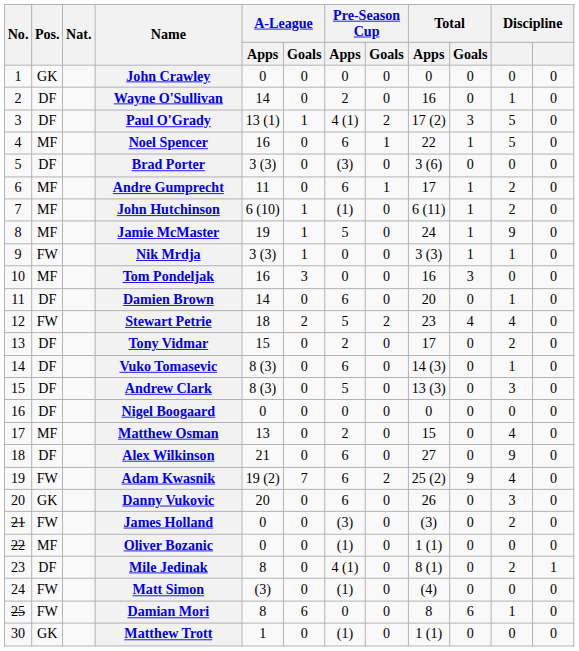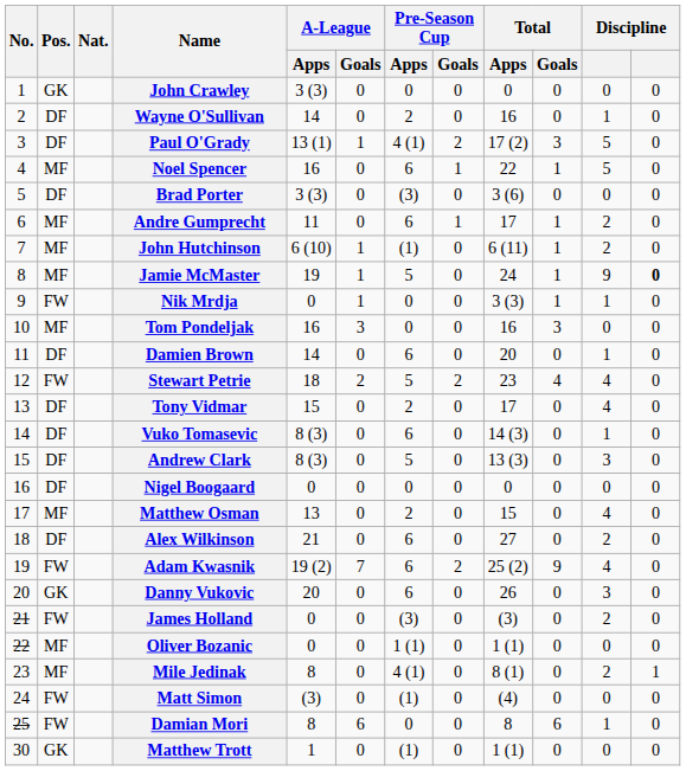 <table class="wikitable plainrowheaders" style="text-align:center">
 <tr>
 <th rowspan="2">No.</th>
 <th rowspan="2">Pos.</th>
 <th rowspan="2">Nat.</th>
 <th rowspan="2" width="160">Name</th>
 <th colspan="2" width="87"><a href='#'>A-League</a></th>
 <th colspan="2" width="87"><a href='#'>Pre-Season Cup</a></th>
 <th colspan="2" width="87">Total</th>
 <th colspan="2" width="87">Discipline</th>
 </tr>
 <tr>
 <th>Apps</th>
 <th>Goals</th>
 <th>Apps</th>
 <th>Goals</th>
 <th>Apps</th>
 <th>Goals</th>
 <th></th>
 <th></th>
 </tr>
 <tr>
 <td>1</td>
 <td>GK</td>
 <td></td>
 <th scope=row><a href='#'>John Crawley</a></th>
-<td>0</td>
+<td>3 (3)</td>
 <td>0</td>
 <td>0</td>
 <td>0</td>
 <td>0</td>
 <td>0</td>
 <td>0</td>
 <td>0</td>
 </tr>
 <tr>
 <td>2</td>
 <td>DF</td>
 <td></td>
 <th scope=row><a href='#'>Wayne O'Sullivan</a></th>
 <td>14</td>
 <td>0</td>
 <td>2</td>
 <td>0</td>
 <td>16</td>
 <td>0</td>
 <td>1</td>
 <td>0</td>
 </tr>
 <tr>
 <td>3</td>
 <td>DF</td>
 <td></td>
 <th scope=row><a href='#'>Paul O'Grady</a></th>
 <td>13 (1)</td>
 <td>1</td>
 <td>4 (1)</td>
 <td>2</td>
 <td>17 (2)</td>
 <td>3</td>
 <td>5</td>
 <td>0</td>
 </tr>
 <tr>
 <td>4</td>
 <td>MF</td>
 <td></td>
 <th scope=row><a href='#'>Noel Spencer</a></th>
 <td>16</td>
 <td>0</td>
 <td>6</td>
 <td>1</td>
 <td>22</td>
 <td>1</td>
 <td>5</td>
 <td>0</td>
 </tr>
 <tr>
 <td>5</td>
 <td>DF</td>
 <td></td>
 <th scope=row><a href='#'>Brad Porter</a></th>
 <td>3 (3)</td>
 <td>0</td>
 <td>(3)</td>
 <td>0</td>
 <td>3 (6)</td>
 <td>0</td>
 <td>0</td>
 <td>0</td>
 </tr>
 <tr>
 <td>6</td>
 <td>MF</td>
 <td></td>
 <th scope=row><a href='#'>Andre Gumprecht</a></th>
 <td>11</td>
 <td>0</td>
 <td>6</td>
 <td>1</td>
 <td>17</td>
 <td>1</td>
 <td>2</td>
 <td>0</td>
 </tr>
 <tr>
 <td>7</td>
 <td>MF</td>
 <td></td>
 <th scope=row><a href='#'>John Hutchinson</a></th>
 <td>6 (10)</td>
 <td>1</td>
 <td>(1)</td>
 <td>0</td>
 <td>6 (11)</td>
 <td>1</td>
 <td>2</td>
 <td>0</td>
 </tr>
 <tr>
 <td>8</td>
 <td>MF</td>
 <td></td>
 <th scope=row><a href='#'>Jamie McMaster</a></th>
 <td>19</td>
 <td>1</td>
 <td>5</td>
 <td>0</td>
 <td>24</td>
 <td>1</td>
 <td>9</td>
-<td>0</td>
+<td><strong>0</strong></td>
 </tr>
 <tr>
 <td>9</td>
 <td>FW</td>
 <td></td>
 <th scope=row><a href='#'>Nik Mrdja</a></th>
-<td>3 (3)</td>
+<td>0</td>
 <td>1</td>
 <td>0</td>
 <td>0</td>
 <td>3 (3)</td>
 <td>1</td>
 <td>1</td>
 <td>0</td>
 </tr>
 <tr>
 <td>10</td>
 <td>MF</td>
 <td></td>
 <th scope=row><a href='#'>Tom Pondeljak</a></th>
 <td>16</td>
 <td>3</td>
 <td>0</td>
 <td>0</td>
 <td>16</td>
 <td>3</td>
 <td>0</td>
 <td>0</td>
 </tr>
 <tr>
 <td>11</td>
 <td>DF</td>
 <td></td>
 <th scope=row><a href='#'>Damien Brown</a></th>
 <td>14</td>
 <td>0</td>
 <td>6</td>
 <td>0</td>
 <td>20</td>
 <td>0</td>
 <td>1</td>
 <td>0</td>
 </tr>
 <tr>
 <td>12</td>
 <td>FW</td>
 <td></td>
 <th scope=row><a href='#'>Stewart Petrie</a></th>
 <td>18</td>
 <td>2</td>
 <td>5</td>
 <td>2</td>
 <td>23</td>
 <td>4</td>
 <td>4</td>
 <td>0</td>
 </tr>
 <tr>
 <td>13</td>
 <td>DF</td>
 <td></td>
 <th scope=row><a href='#'>Tony Vidmar</a></th>
 <td>15</td>
 <td>0</td>
 <td>2</td>
 <td>0</td>
 <td>17</td>
 <td>0</td>
-<td>2</td>
+<td>4</td>
 <td>0</td>
 </tr>
 <tr>
 <td>14</td>
 <td>DF</td>
 <td></td>
 <th scope=row><a href='#'>Vuko Tomasevic</a></th>
 <td>8 (3)</td>
 <td>0</td>
 <td>6</td>
 <td>0</td>
 <td>14 (3)</td>
 <td>0</td>
 <td>1</td>
 <td>0</td>
 </tr>
 <tr>
 <td>15</td>
 <td>DF</td>
 <td></td>
 <th scope=row><a href='#'>Andrew Clark</a></th>
 <td>8 (3)</td>
 <td>0</td>
 <td>5</td>
 <td>0</td>
 <td>13 (3)</td>
 <td>0</td>
 <td>3</td>
 <td>0</td>
 </tr>
 <tr>
 <td>16</td>
 <td>DF</td>
 <td></td>
 <th scope=row><a href='#'>Nigel Boogaard</a></th>
 <td>0</td>
 <td>0</td>
 <td>0</td>
 <td>0</td>
 <td>0</td>
 <td>0</td>
 <td>0</td>
 <td>0</td>
 </tr>
 <tr>
 <td>17</td>
 <td>MF</td>
 <td></td>
 <th scope=row><a href='#'>Matthew Osman</a></th>
 <td>13</td>
 <td>0</td>
 <td>2</td>
 <td>0</td>
 <td>15</td>
 <td>0</td>
 <td>4</td>
 <td>0</td>
 </tr>
 <tr>
 <td>18</td>
 <td>DF</td>
 <td></td>
 <th scope=row><a href='#'>Alex Wilkinson</a></th>
 <td>21</td>
 <td>0</td>
 <td>6</td>
 <td>0</td>
 <td>27</td>
 <td>0</td>
-<td>9</td>
+<td>2</td>
 <td>0</td>
 </tr>
 <tr>
 <td>19</td>
 <td>FW</td>
 <td></td>
 <th scope=row><a href='#'>Adam Kwasnik</a></th>
 <td>19 (2)</td>
 <td>7</td>
 <td>6</td>
 <td>2</td>
 <td>25 (2)</td>
 <td>9</td>
 <td>4</td>
 <td>0</td>
 </tr>
 <tr>
 <td>20</td>
 <td>GK</td>
 <td></td>
 <th scope=row><a href='#'>Danny Vukovic</a></th>
 <td>20</td>
 <td>0</td>
 <td>6</td>
 <td>0</td>
 <td>26</td>
 <td>0</td>
 <td>3</td>
 <td>0</td>
 </tr>
 <tr>
 <td><s>21</s></td>
 <td>FW</td>
 <td></td>
 <th scope=row><a href='#'>James Holland</a> </th>
 <td>0</td>
 <td>0</td>
 <td>(3)</td>
 <td>0</td>
 <td>(3)</td>
 <td>0</td>
 <td>2</td>
 <td>0</td>
 </tr>
 <tr>
 <td><s>22</s></td>
 <td>MF</td>
 <td></td>
 <th scope=row><a href='#'>Oliver Bozanic</a> </th>
 <td>0</td>
 <td>0</td>
-<td>(1)</td>
+<td>1 (1)</td>
 <td>0</td>
 <td>1 (1)</td>
 <td>0</td>
 <td>0</td>
 <td>0</td>
 </tr>
 <tr>
 <td>23</td>
-<td>DF</td>
+<td>MF</td>
 <td></td>
 <th scope=row><a href='#'>Mile Jedinak</a></th>
 <td>8</td>
 <td>0</td>
 <td>4 (1)</td>
 <td>0</td>
 <td>8 (1)</td>
 <td>0</td>
 <td>2</td>
 <td>1</td>
 </tr>
 <tr>
 <td>24</td>
 <td>FW</td>
 <td></td>
 <th scope=row><a href='#'>Matt Simon</a></th>
 <td>(3)</td>
 <td>0</td>
 <td>(1)</td>
 <td>0</td>
 <td>(4)</td>
 <td>0</td>
 <td>0</td>
 <td>0</td>
 </tr>
 <tr>
 <td><s>25</s></td>
 <td>FW</td>
 <td></td>
 <th scope=row><a href='#'>Damian Mori</a> </th>
 <td>8</td>
 <td>6</td>
 <td>0</td>
 <td>0</td>
 <td>8</td>
 <td>6</td>
 <td>1</td>
 <td>0</td>
 </tr>
 <tr>
 <td>30</td>
 <td>GK</td>
 <td></td>
 <th scope=row><a href='#'>Matthew Trott</a></th>
 <td>1</td>
 <td>0</td>
 <td>(1)</td>
 <td>0</td>
 <td>1 (1)</td>
 <td>0</td>
 <td>0</td>
 <td>0</td>
 </tr>
 </table>
